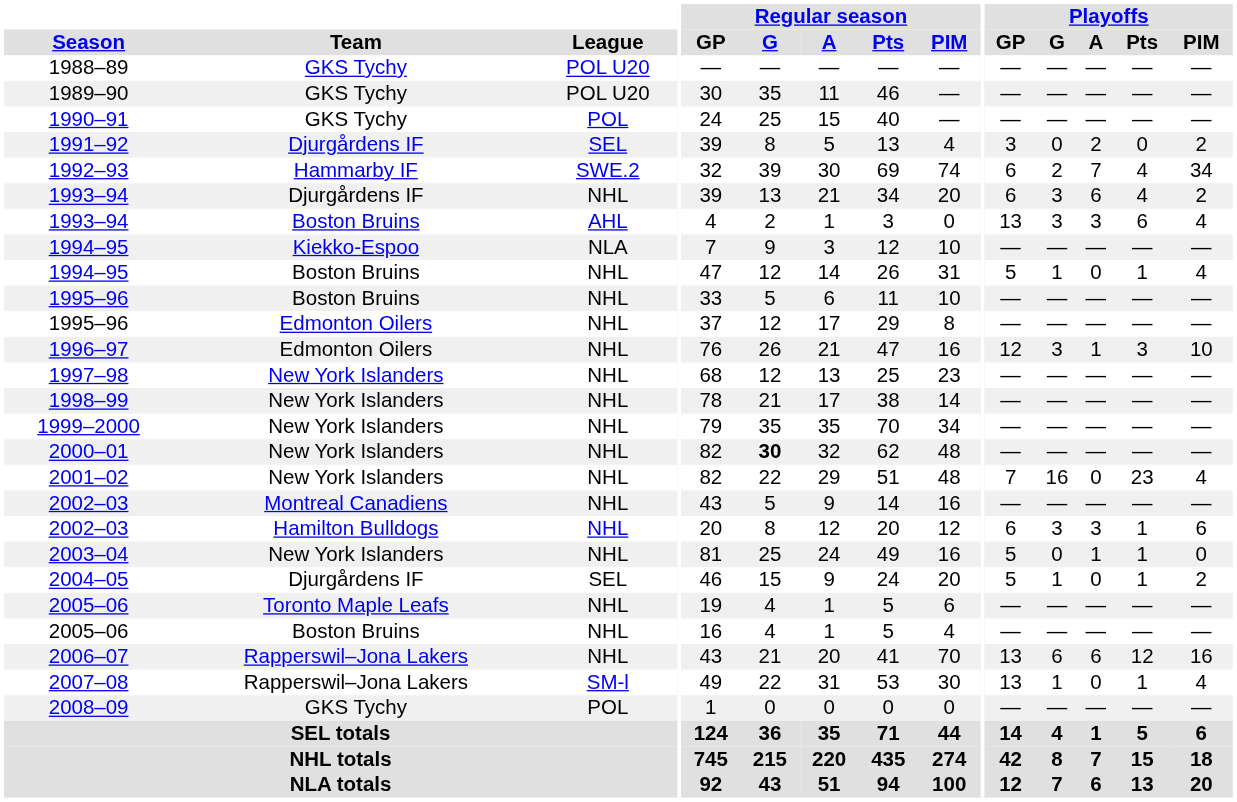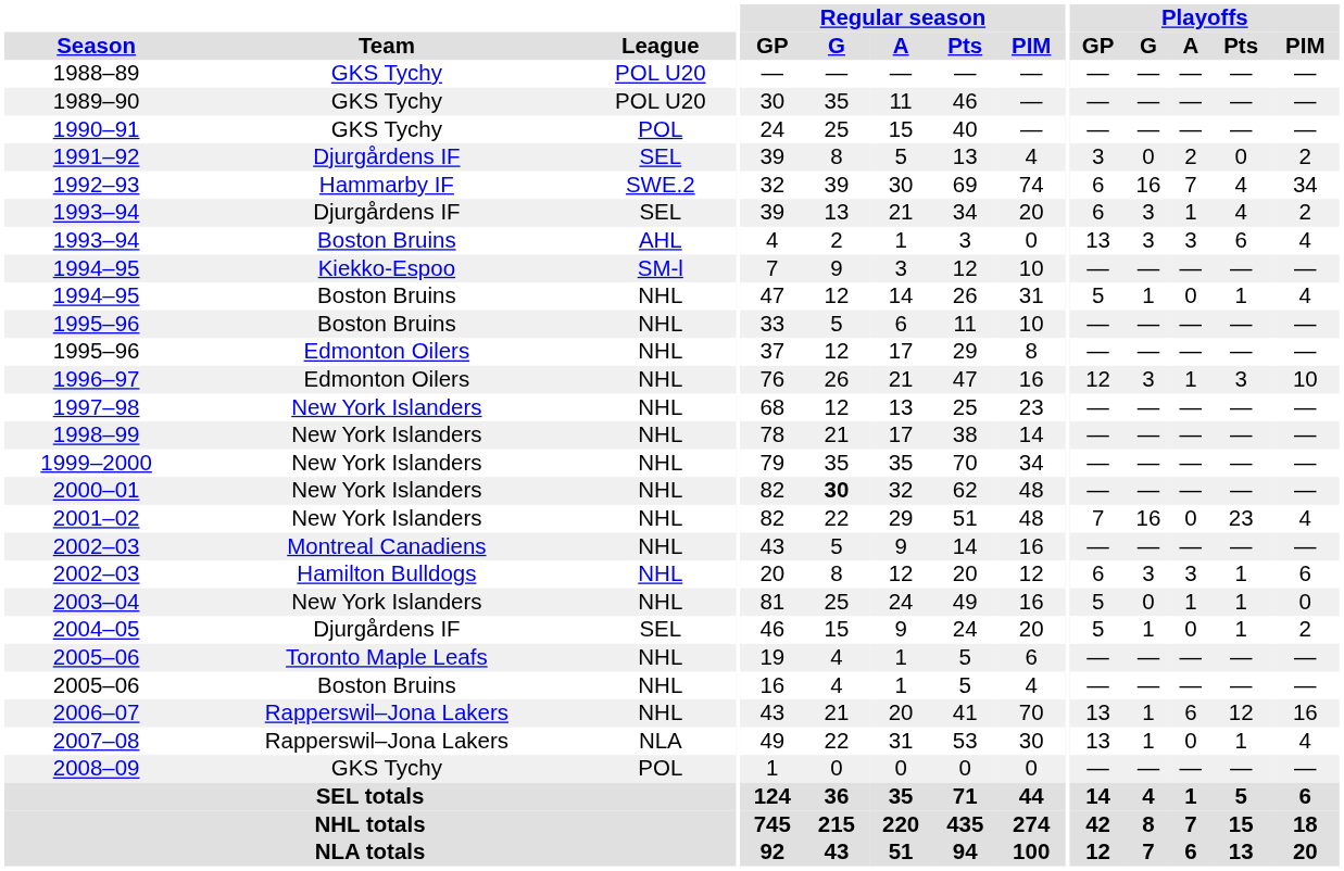 <table border="0" cellpadding="1" cellspacing="0" style="text-align:center; width:60em;">
 <tr bgcolor="#e0e0e0">
 <th colspan="3" bgcolor="#ffffff"></th>
 <th rowspan="100" bgcolor="#ffffff"></th>
 <th colspan="5"><a href='#'>Regular season</a></th>
 <th rowspan="100" bgcolor="#ffffff"></th>
 <th colspan="5"><a href='#'>Playoffs</a></th>
 </tr>
 <tr bgcolor="#e0e0e0">
 <th><a href='#'>Season</a></th>
 <th>Team</th>
 <th>League</th>
 <th>GP</th>
 <th><a href='#'>G</a></th>
 <th><a href='#'>A</a></th>
 <th><a href='#'>Pts</a></th>
 <th><a href='#'>PIM</a></th>
 <th>GP</th>
 <th>G</th>
 <th>A</th>
 <th>Pts</th>
 <th>PIM</th>
 </tr>
 <tr>
 <td>1988–89</td>
 <td><a href='#'>GKS Tychy</a></td>
 <td><a href='#'>POL U20</a></td>
 <td>—</td>
 <td>—</td>
 <td>—</td>
 <td>—</td>
 <td>—</td>
 <td>—</td>
 <td>—</td>
 <td>—</td>
 <td>—</td>
 <td>—</td>
 </tr>
 <tr bgcolor="#f0f0f0">
 <td>1989–90</td>
 <td>GKS Tychy</td>
 <td>POL U20</td>
 <td>30</td>
 <td>35</td>
 <td>11</td>
 <td>46</td>
 <td>—</td>
 <td>—</td>
 <td>—</td>
 <td>—</td>
 <td>—</td>
 <td>—</td>
 </tr>
 <tr>
 <td><a href='#'>1990–91</a></td>
 <td>GKS Tychy</td>
 <td><a href='#'>POL</a></td>
 <td>24</td>
 <td>25</td>
 <td>15</td>
 <td>40</td>
 <td>—</td>
 <td>—</td>
 <td>—</td>
 <td>—</td>
 <td>—</td>
 <td>—</td>
 </tr>
 <tr bgcolor="#f0f0f0">
 <td><a href='#'>1991–92</a></td>
 <td><a href='#'>Djurgårdens IF</a></td>
 <td><a href='#'>SEL</a></td>
 <td>39</td>
 <td>8</td>
 <td>5</td>
 <td>13</td>
 <td>4</td>
 <td>3</td>
 <td>0</td>
 <td>2</td>
 <td>0</td>
 <td>2</td>
 </tr>
 <tr>
 <td><a href='#'>1992–93</a></td>
 <td><a href='#'>Hammarby IF</a></td>
 <td><a href='#'>SWE.2</a></td>
 <td>32</td>
 <td>39</td>
 <td>30</td>
 <td>69</td>
 <td>74</td>
 <td>6</td>
-<td>2</td>
+<td>16</td>
 <td>7</td>
 <td>4</td>
 <td>34</td>
 </tr>
 <tr bgcolor="#f0f0f0">
 <td><a href='#'>1993–94</a></td>
 <td>Djurgårdens IF</td>
-<td>NHL</td>
+<td>SEL</td>
 <td>39</td>
 <td>13</td>
 <td>21</td>
 <td>34</td>
 <td>20</td>
 <td>6</td>
 <td>3</td>
-<td>6</td>
+<td>1</td>
 <td>4</td>
 <td>2</td>
 </tr>
 <tr>
 <td><a href='#'>1993–94</a></td>
 <td><a href='#'>Boston Bruins</a></td>
 <td><a href='#'>AHL</a></td>
 <td>4</td>
 <td>2</td>
 <td>1</td>
 <td>3</td>
 <td>0</td>
 <td>13</td>
 <td>3</td>
 <td>3</td>
 <td>6</td>
 <td>4</td>
 </tr>
 <tr bgcolor="#f0f0f0">
 <td><a href='#'>1994–95</a></td>
 <td><a href='#'>Kiekko-Espoo</a></td>
-<td>NLA</td>
+<td><a href='#'>SM-l</a></td>
 <td>7</td>
 <td>9</td>
 <td>3</td>
 <td>12</td>
 <td>10</td>
 <td>—</td>
 <td>—</td>
 <td>—</td>
 <td>—</td>
 <td>—</td>
 </tr>
 <tr>
 <td><a href='#'>1994–95</a></td>
 <td>Boston Bruins</td>
 <td>NHL</td>
 <td>47</td>
 <td>12</td>
 <td>14</td>
 <td>26</td>
 <td>31</td>
 <td>5</td>
 <td>1</td>
 <td>0</td>
 <td>1</td>
 <td>4</td>
 </tr>
 <tr bgcolor="#f0f0f0">
 <td><a href='#'>1995–96</a></td>
 <td>Boston Bruins</td>
 <td>NHL</td>
 <td>33</td>
 <td>5</td>
 <td>6</td>
 <td>11</td>
 <td>10</td>
 <td>—</td>
 <td>—</td>
 <td>—</td>
 <td>—</td>
 <td>—</td>
 </tr>
 <tr>
 <td>1995–96</td>
 <td><a href='#'>Edmonton Oilers</a></td>
 <td>NHL</td>
 <td>37</td>
 <td>12</td>
 <td>17</td>
 <td>29</td>
 <td>8</td>
 <td>—</td>
 <td>—</td>
 <td>—</td>
 <td>—</td>
 <td>—</td>
 </tr>
 <tr bgcolor="#f0f0f0">
 <td><a href='#'>1996–97</a></td>
 <td>Edmonton Oilers</td>
 <td>NHL</td>
 <td>76</td>
 <td>26</td>
 <td>21</td>
 <td>47</td>
 <td>16</td>
 <td>12</td>
 <td>3</td>
 <td>1</td>
 <td>3</td>
 <td>10</td>
 </tr>
 <tr>
 <td><a href='#'>1997–98</a></td>
 <td><a href='#'>New York Islanders</a></td>
 <td>NHL</td>
 <td>68</td>
 <td>12</td>
 <td>13</td>
 <td>25</td>
 <td>23</td>
 <td>—</td>
 <td>—</td>
 <td>—</td>
 <td>—</td>
 <td>—</td>
 </tr>
 <tr bgcolor="#f0f0f0">
 <td><a href='#'>1998–99</a></td>
 <td>New York Islanders</td>
 <td>NHL</td>
 <td>78</td>
 <td>21</td>
 <td>17</td>
 <td>38</td>
 <td>14</td>
 <td>—</td>
 <td>—</td>
 <td>—</td>
 <td>—</td>
 <td>—</td>
 </tr>
 <tr>
 <td><a href='#'>1999–2000</a></td>
 <td>New York Islanders</td>
 <td>NHL</td>
 <td>79</td>
 <td>35</td>
 <td>35</td>
 <td>70</td>
 <td>34</td>
 <td>—</td>
 <td>—</td>
 <td>—</td>
 <td>—</td>
 <td>—</td>
 </tr>
 <tr bgcolor="#f0f0f0">
 <td><a href='#'>2000–01</a></td>
 <td>New York Islanders</td>
 <td>NHL</td>
 <td>82</td>
 <td><strong>30</strong></td>
 <td>32</td>
 <td>62</td>
 <td>48</td>
 <td>—</td>
 <td>—</td>
 <td>—</td>
 <td>—</td>
 <td>—</td>
 </tr>
 <tr>
 <td><a href='#'>2001–02</a></td>
 <td>New York Islanders</td>
 <td>NHL</td>
 <td>82</td>
 <td>22</td>
 <td>29</td>
 <td>51</td>
 <td>48</td>
 <td>7</td>
 <td>16</td>
 <td>0</td>
 <td>23</td>
 <td>4</td>
 </tr>
 <tr bgcolor="#f0f0f0">
 <td><a href='#'>2002–03</a></td>
 <td><a href='#'>Montreal Canadiens</a></td>
 <td>NHL</td>
 <td>43</td>
 <td>5</td>
 <td>9</td>
 <td>14</td>
 <td>16</td>
 <td>—</td>
 <td>—</td>
 <td>—</td>
 <td>—</td>
 <td>—</td>
 </tr>
 <tr>
 <td><a href='#'>2002–03</a></td>
 <td><a href='#'>Hamilton Bulldogs</a></td>
 <td><a href='#'>NHL</a></td>
 <td>20</td>
 <td>8</td>
 <td>12</td>
 <td>20</td>
 <td>12</td>
 <td>6</td>
 <td>3</td>
 <td>3</td>
 <td>1</td>
 <td>6</td>
 </tr>
 <tr bgcolor="#f0f0f0">
 <td><a href='#'>2003–04</a></td>
 <td>New York Islanders</td>
 <td>NHL</td>
 <td>81</td>
 <td>25</td>
 <td>24</td>
 <td>49</td>
 <td>16</td>
 <td>5</td>
 <td>0</td>
 <td>1</td>
 <td>1</td>
 <td>0</td>
 </tr>
 <tr>
 <td><a href='#'>2004–05</a></td>
 <td>Djurgårdens IF</td>
 <td>SEL</td>
 <td>46</td>
 <td>15</td>
 <td>9</td>
 <td>24</td>
 <td>20</td>
 <td>5</td>
 <td>1</td>
 <td>0</td>
 <td>1</td>
 <td>2</td>
 </tr>
 <tr bgcolor="#f0f0f0">
 <td><a href='#'>2005–06</a></td>
 <td><a href='#'>Toronto Maple Leafs</a></td>
 <td>NHL</td>
 <td>19</td>
 <td>4</td>
 <td>1</td>
 <td>5</td>
 <td>6</td>
 <td>—</td>
 <td>—</td>
 <td>—</td>
 <td>—</td>
 <td>—</td>
 </tr>
 <tr>
 <td>2005–06</td>
 <td>Boston Bruins</td>
 <td>NHL</td>
 <td>16</td>
 <td>4</td>
 <td>1</td>
 <td>5</td>
 <td>4</td>
 <td>—</td>
 <td>—</td>
 <td>—</td>
 <td>—</td>
 <td>—</td>
 </tr>
 <tr bgcolor="#f0f0f0">
 <td><a href='#'>2006–07</a></td>
 <td><a href='#'>Rapperswil–Jona Lakers</a></td>
 <td>NHL</td>
 <td>43</td>
 <td>21</td>
 <td>20</td>
 <td>41</td>
 <td>70</td>
 <td>13</td>
-<td>6</td>
+<td>1</td>
 <td>6</td>
 <td>12</td>
 <td>16</td>
 </tr>
 <tr>
 <td><a href='#'>2007–08</a></td>
 <td>Rapperswil–Jona Lakers</td>
-<td><a href='#'>SM-l</a></td>
+<td>NLA</td>
 <td>49</td>
 <td>22</td>
 <td>31</td>
 <td>53</td>
 <td>30</td>
 <td>13</td>
 <td>1</td>
 <td>0</td>
 <td>1</td>
 <td>4</td>
 </tr>
 <tr bgcolor="#f0f0f0">
 <td><a href='#'>2008–09</a></td>
 <td>GKS Tychy</td>
 <td>POL</td>
 <td>1</td>
 <td>0</td>
 <td>0</td>
 <td>0</td>
 <td>0</td>
 <td>—</td>
 <td>—</td>
 <td>—</td>
 <td>—</td>
 <td>—</td>
 </tr>
 <tr bgcolor="#e0e0e0">
 <th colspan="3">SEL totals</th>
 <th>124</th>
 <th>36</th>
 <th>35</th>
 <th>71</th>
 <th>44</th>
 <th>14</th>
 <th>4</th>
 <th>1</th>
 <th>5</th>
 <th>6</th>
 </tr>
 <tr bgcolor="#e0e0e0">
 <th colspan="3">NHL totals</th>
 <th>745</th>
 <th>215</th>
 <th>220</th>
 <th>435</th>
 <th>274</th>
 <th>42</th>
 <th>8</th>
 <th>7</th>
 <th>15</th>
 <th>18</th>
 </tr>
 <tr bgcolor="#e0e0e0">
 <th colspan="3">NLA totals</th>
 <th>92</th>
 <th>43</th>
 <th>51</th>
 <th>94</th>
 <th>100</th>
 <th>12</th>
 <th>7</th>
 <th>6</th>
 <th>13</th>
 <th>20</th>
 </tr>
 </table>
